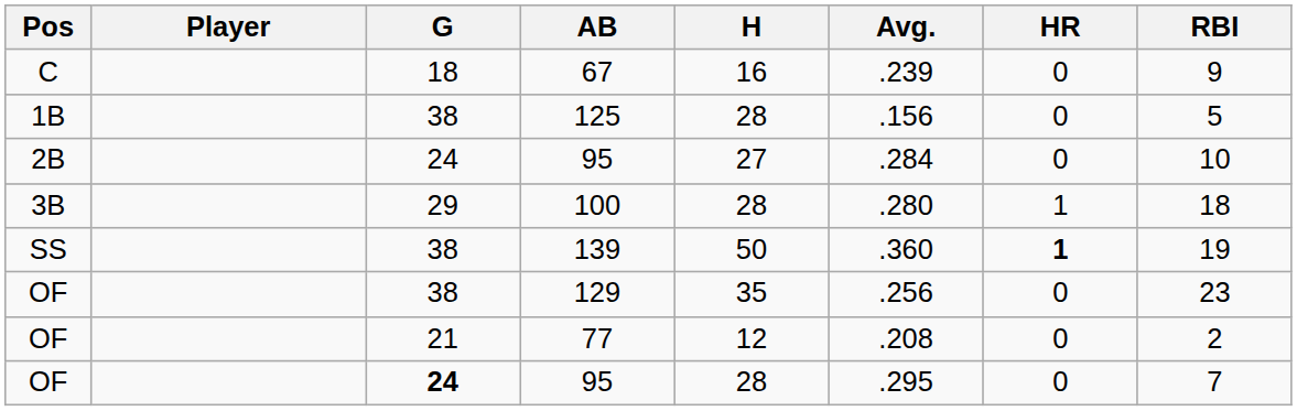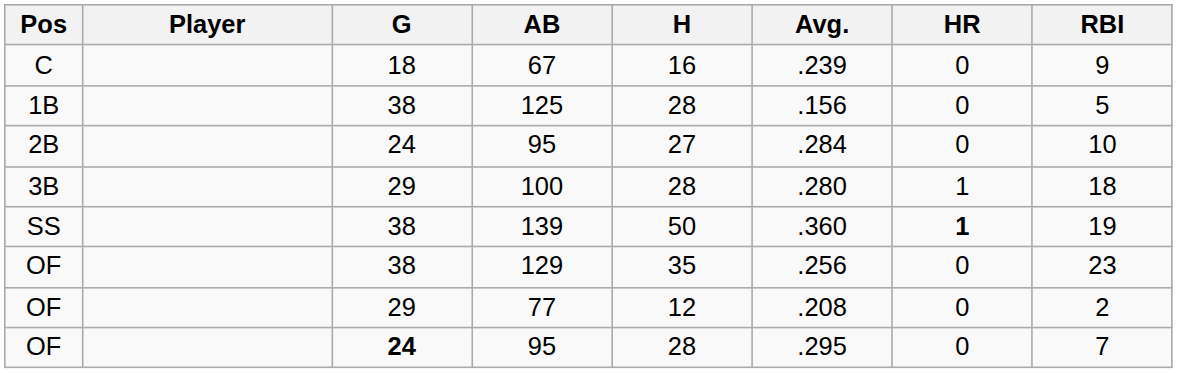 <table class="wikitable sortable">
 <tr>
 <th bgcolor="#DDDDFF" width="5%">Pos</th>
 <th bgcolor="#DDDDFF" width="16%">Player</th>
 <th bgcolor="#DDDDFF" width="9%">G</th>
 <th bgcolor="#DDDDFF" width="9%">AB</th>
 <th bgcolor="#DDDDFF" width="9%">H</th>
 <th bgcolor="#DDDDFF" width="9%">Avg.</th>
 <th bgcolor="#DDDDFF" width="9%">HR</th>
 <th bgcolor="#DDDDFF" width="9%">RBI</th>
 </tr>
 <tr align="center">
 <td>C</td>
 <td></td>
 <td>18</td>
 <td>67</td>
 <td>16</td>
 <td>.239</td>
 <td>0</td>
 <td>9</td>
 </tr>
 <tr align="center">
 <td>1B</td>
 <td></td>
 <td>38</td>
 <td>125</td>
 <td>28</td>
 <td>.156</td>
 <td>0</td>
 <td>5</td>
 </tr>
 <tr align="center">
 <td>2B</td>
 <td></td>
 <td>24</td>
 <td>95</td>
 <td>27</td>
 <td>.284</td>
 <td>0</td>
 <td>10</td>
 </tr>
 <tr align="center">
 <td>3B</td>
 <td></td>
 <td>29</td>
 <td>100</td>
 <td>28</td>
 <td>.280</td>
 <td>1</td>
 <td>18</td>
 </tr>
 <tr align="center">
 <td>SS</td>
 <td></td>
 <td>38</td>
 <td>139</td>
 <td>50</td>
 <td>.360</td>
 <td><strong>1</strong></td>
 <td>19</td>
 </tr>
 <tr align="center">
 <td>OF</td>
 <td></td>
 <td>38</td>
 <td>129</td>
 <td>35</td>
 <td>.256</td>
 <td>0</td>
 <td>23</td>
 </tr>
 <tr align="center">
 <td>OF</td>
 <td></td>
-<td>21</td>
+<td>29</td>
 <td>77</td>
 <td>12</td>
 <td>.208</td>
 <td>0</td>
 <td>2</td>
 </tr>
 <tr align="center">
 <td>OF</td>
 <td></td>
 <td><strong>24</strong></td>
 <td>95</td>
 <td>28</td>
 <td>.295</td>
 <td>0</td>
 <td>7</td>
 </tr>
 </table>
